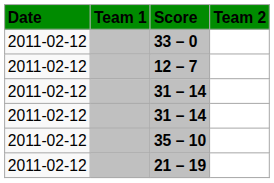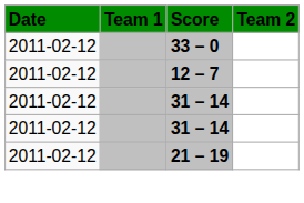 <table class="wikitable" style="margin:0.5em auto; font-size:95%">
 <tr bgcolor="#008B00">
 <td><strong>Date</strong></td>
 <td><strong>Team 1</strong></td>
 <td><strong>Score</strong></td>
 <td><strong>Team 2</strong></td>
 </tr>
 <tr>
 <td>2011-02-12</td>
 <td bgcolor="silver"></td>
 <td bgcolor="silver"><strong>33 – 0</strong></td>
 <td bgcolor="white"></td>
 </tr>
 <tr>
 <td>2011-02-12</td>
 <td bgcolor="silver"></td>
 <td bgcolor="silver"><strong>12 – 7</strong></td>
 <td bgcolor="white"></td>
 </tr>
 <tr>
 <td>2011-02-12</td>
 <td bgcolor="silver"></td>
 <td bgcolor="silver"><strong>31 – 14</strong></td>
 <td bgcolor="white"></td>
 </tr>
 <tr>
 <td>2011-02-12</td>
 <td bgcolor="silver"></td>
 <td bgcolor="silver"><strong>31 – 14</strong></td>
 <td bgcolor="white"></td>
 </tr>
 <tr>
 <td>2011-02-12</td>
 <td bgcolor="silver"></td>
-<td bgcolor="silver"><strong>35 – 10</strong></td>
-<td bgcolor="white"></td>
-</tr>
-<tr>
-<td>2011-02-12</td>
-<td bgcolor="silver"></td>
 <td bgcolor="silver"><strong>21 – 19</strong></td>
 <td bgcolor="white"></td>
 </tr>
 </table>
